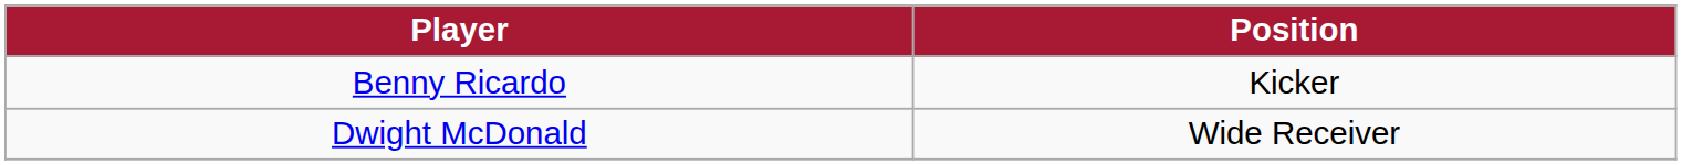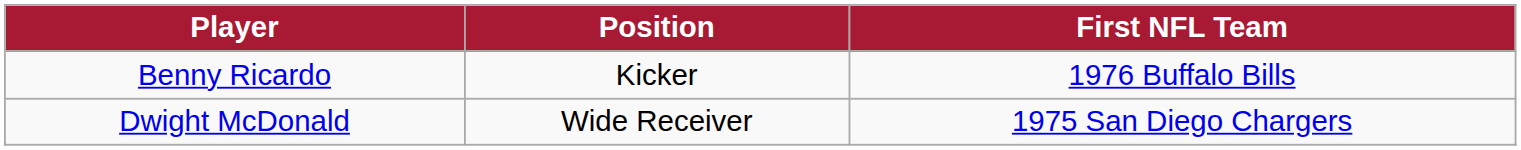 <table class="wikitable" width="65%">
 <tr>
 <th style="background:#A81933;color:#FFFFFF;">Player</th>
 <th style="background:#A81933;color:#FFFFFF;">Position</th>
+<th style="background:#A81933;color:#FFFFFF;">First NFL Team</th>
 </tr>
 <tr align="center" bgcolor="">
 <td><a href='#'>Benny Ricardo</a></td>
 <td>Kicker</td>
+<td><a href='#'>1976 Buffalo Bills</a></td>
 </tr>
 <tr align="center" bgcolor="">
 <td><a href='#'>Dwight McDonald</a></td>
 <td>Wide Receiver</td>
+<td><a href='#'>1975 San Diego Chargers</a></td>
 </tr>
 </table>
